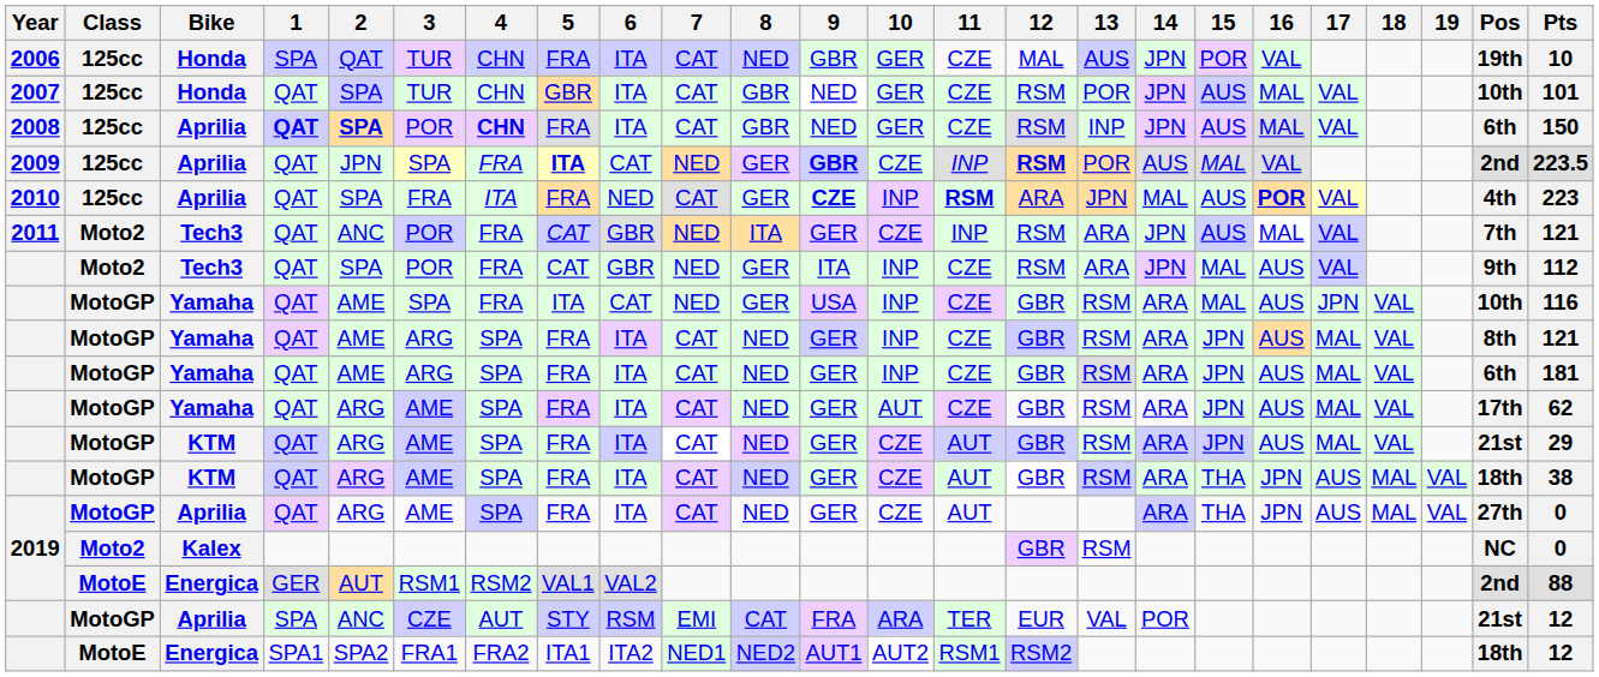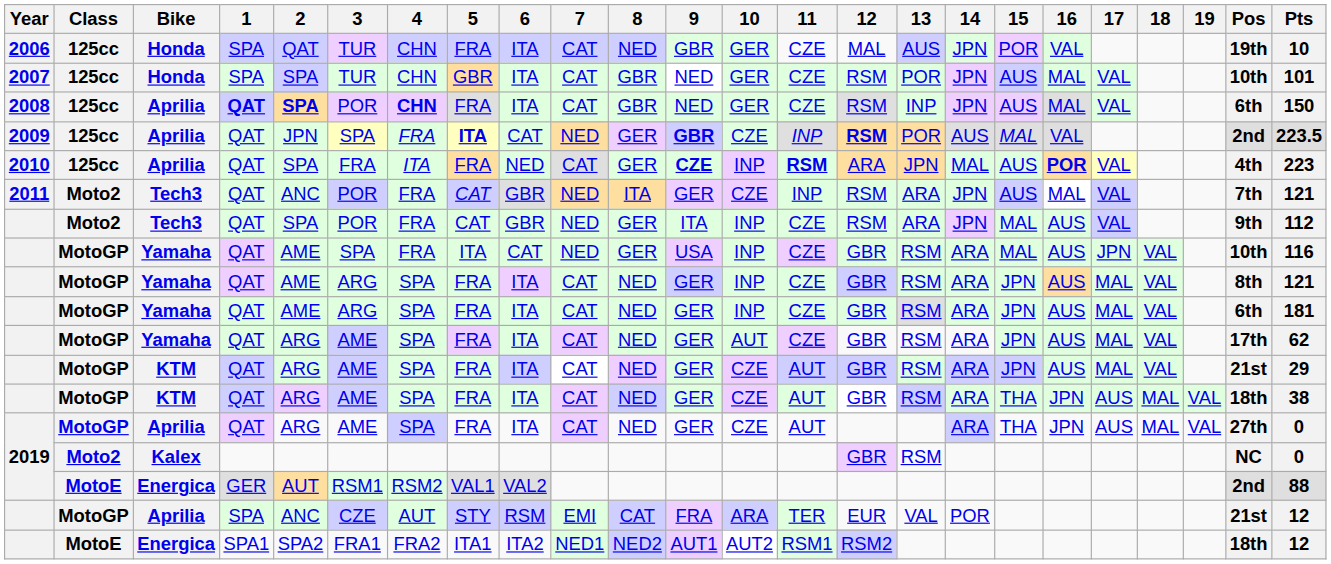 <table class="wikitable" style="text-align:center">
 <tr>
 <th>Year</th>
 <th>Class</th>
 <th>Bike</th>
 <th>1</th>
 <th>2</th>
 <th>3</th>
 <th>4</th>
 <th>5</th>
 <th>6</th>
 <th>7</th>
 <th>8</th>
 <th>9</th>
 <th>10</th>
 <th>11</th>
 <th>12</th>
 <th>13</th>
 <th>14</th>
 <th>15</th>
 <th>16</th>
 <th>17</th>
 <th>18</th>
 <th>19</th>
 <th>Pos</th>
 <th>Pts</th>
 </tr>
 <tr>
 <th><a href='#'>2006</a></th>
 <th>125cc</th>
 <th><a href='#'>Honda</a></th>
 <td style="background:#cfcfff;"><a href='#'>SPA</a><br></td>
 <td style="background:#cfcfff;"><a href='#'>QAT</a><br></td>
 <td style="background:#efcfff;"><a href='#'>TUR</a><br></td>
 <td style="background:#cfcfff;"><a href='#'>CHN</a><br></td>
 <td style="background:#cfcfff;"><a href='#'>FRA</a><br></td>
 <td style="background:#cfcfff;"><a href='#'>ITA</a><br></td>
 <td style="background:#cfcfff;"><a href='#'>CAT</a><br></td>
 <td style="background:#cfcfff;"><a href='#'>NED</a><br></td>
 <td style="background:#dfffdf;"><a href='#'>GBR</a><br></td>
 <td style="background:#dfffdf;"><a href='#'>GER</a><br></td>
 <td><a href='#'>CZE</a></td>
 <td><a href='#'>MAL</a></td>
 <td style="background:#cfcfff;"><a href='#'>AUS</a><br></td>
 <td style="background:#dfffdf;"><a href='#'>JPN</a><br></td>
 <td style="background:#EFCFFF;"><a href='#'>POR</a><br></td>
 <td style="background:#dfffdf;"><a href='#'>VAL</a><br></td>
 <td></td>
 <td></td>
 <td></td>
 <th>19th</th>
 <th>10</th>
 </tr>
 <tr>
 <th><a href='#'>2007</a></th>
 <th>125cc</th>
 <th><a href='#'>Honda</a></th>
-<td style="background:#dfffdf;"><a href='#'>QAT</a><br></td>
+<td style="background:#dfffdf;"><a href='#'>SPA</a><br></td>
 <td style="background:#cfcfff;"><a href='#'>SPA</a><br></td>
 <td style="background:#dfffdf;"><a href='#'>TUR</a><br></td>
 <td style="background:#dfffdf;"><a href='#'>CHN</a><br></td>
 <td style="background:#ffdf9f;"><a href='#'>GBR</a><br></td>
 <td style="background:#dfffdf;"><a href='#'>ITA</a><br></td>
 <td style="background:#dfffdf;"><a href='#'>CAT</a><br></td>
 <td style="background:#dfffdf;"><a href='#'>GBR</a><br></td>
 <td style="background:#ffffff;"><a href='#'>NED</a><br></td>
 <td style="background:#dfffdf;"><a href='#'>GER</a><br></td>
 <td style="background:#dfffdf;"><a href='#'>CZE</a><br></td>
 <td style="background:#dfffdf;"><a href='#'>RSM</a><br></td>
 <td style="background:#dfffdf;"><a href='#'>POR</a><br></td>
 <td style="background:#EFCFFF;"><a href='#'>JPN</a><br></td>
 <td style="background:#cfcfff;"><a href='#'>AUS</a><br></td>
 <td style="background:#dfffdf;"><a href='#'>MAL</a><br></td>
 <td style="background:#dfffdf;"><a href='#'>VAL</a><br></td>
 <td></td>
 <td></td>
 <th>10th</th>
 <th>101</th>
 </tr>
 <tr>
 <th><a href='#'>2008</a></th>
 <th>125cc</th>
 <th><a href='#'>Aprilia</a></th>
 <td style="background:#cfcfff;"><strong><a href='#'>QAT</a></strong><br></td>
 <td style="background:#ffdf9f;"><strong><a href='#'>SPA</a></strong><br></td>
 <td style="background:#efcfff;"><a href='#'>POR</a><br></td>
 <td style="background:#efcfff;"><strong><a href='#'>CHN</a></strong><br></td>
 <td style="background:#dfdfdf;"><a href='#'>FRA</a><br></td>
 <td style="background:#dfffdf;"><a href='#'>ITA</a><br></td>
 <td style="background:#dfffdf;"><a href='#'>CAT</a><br></td>
 <td style="background:#dfffdf;"><a href='#'>GBR</a><br></td>
 <td style="background:#dfffdf;"><a href='#'>NED</a><br></td>
 <td style="background:#dfffdf;"><a href='#'>GER</a><br></td>
 <td style="background:#dfffdf;"><a href='#'>CZE</a><br></td>
 <td style="background:#dfdfdf;"><a href='#'>RSM</a><br></td>
 <td style="background:#dfffdf;"><a href='#'>INP</a><br></td>
 <td style="background:#efcfff;"><a href='#'>JPN</a><br></td>
 <td style="background:#efcfff;"><a href='#'>AUS</a><br></td>
 <td style="background:#dfdfdf;"><a href='#'>MAL</a><br></td>
 <td style="background:#dfffdf;"><a href='#'>VAL</a><br></td>
 <td></td>
 <td></td>
 <th>6th</th>
 <th>150</th>
 </tr>
 <tr>
 <th><a href='#'>2009</a></th>
 <th>125cc</th>
 <th><a href='#'>Aprilia</a></th>
 <td style="background:#dfffdf;"><a href='#'>QAT</a><br></td>
 <td style="background:#dfffdf;"><a href='#'>JPN</a><br></td>
 <td style="background:#FFFFBF;"><a href='#'>SPA</a><br></td>
 <td style="background:#dfffdf;"><em><a href='#'>FRA</a></em><br></td>
 <td style="background:#FFFFBF;"><strong><a href='#'>ITA</a></strong><br></td>
 <td style="background:#dfffdf;"><a href='#'>CAT</a><br></td>
 <td style="background:#ffdf9f;"><a href='#'>NED</a><br></td>
 <td style="background:#EFCFFF;"><a href='#'>GER</a><br></td>
 <td style="background:#cfcfff;"><strong><a href='#'>GBR</a></strong><br></td>
 <td style="background:#dfffdf;"><a href='#'>CZE</a><br></td>
 <td style="background:#dfdfdf;"><em><a href='#'>INP</a></em><br></td>
 <td style="background:#ffdf9f;"><strong><a href='#'>RSM</a></strong><br></td>
 <td style="background:#ffdf9f;"><a href='#'>POR</a><br></td>
 <td style="background:#dfdfdf;"><a href='#'>AUS</a><br></td>
 <td style="background:#dfdfdf;"><em><a href='#'>MAL</a></em><br></td>
 <td style="background:#dfdfdf;"><a href='#'>VAL</a><br></td>
 <td></td>
 <td></td>
 <td></td>
 <td style="background:#dfdfdf;"><strong>2nd</strong></td>
 <td style="background:#dfdfdf;"><strong>223.5</strong></td>
 </tr>
 <tr>
 <th><a href='#'>2010</a></th>
 <th>125cc</th>
 <th><a href='#'>Aprilia</a></th>
 <td style="background:#dfffdf;"><a href='#'>QAT</a><br></td>
 <td style="background:#dfffdf;"><a href='#'>SPA</a><br></td>
 <td style="background:#dfffdf;"><a href='#'>FRA</a><br></td>
 <td style="background:#dfffdf;"><em><a href='#'>ITA</a></em><br></td>
 <td style="background:#ffdf9f;"><a href='#'>FRA</a><br></td>
 <td style="background:#dfffdf;"><a href='#'>NED</a><br></td>
 <td style="background:#dfdfdf;"><a href='#'>CAT</a><br></td>
 <td style="background:#dfffdf;"><a href='#'>GER</a><br></td>
 <td style="background:#dfffdf;"><strong><a href='#'>CZE</a></strong><br></td>
 <td style="background:#EFCFFF;"><a href='#'>INP</a><br></td>
 <td style="background:#dfffdf;"><strong><a href='#'>RSM</a></strong><br></td>
 <td style="background:#ffdf9f;"><a href='#'>ARA</a><br></td>
 <td style="background:#ffdf9f;"><a href='#'>JPN</a><br></td>
 <td style="background:#dfffdf;"><a href='#'>MAL</a><br></td>
 <td style="background:#dfffdf;"><a href='#'>AUS</a><br></td>
 <td style="background:#ffdf9f;"><strong><a href='#'>POR</a></strong><br></td>
 <td style="background:#FFFFBF;"><a href='#'>VAL</a><br></td>
 <td></td>
 <td></td>
 <th>4th</th>
 <th>223</th>
 </tr>
 <tr>
 <th><a href='#'>2011</a></th>
 <th>Moto2</th>
 <th><a href='#'>Tech3</a></th>
 <td style="background:#dfffdf;"><a href='#'>QAT</a><br></td>
 <td style="background:#dfffdf;"><a href='#'>ANC</a><br></td>
 <td style="background:#cfcfff;"><a href='#'>POR</a><br></td>
 <td style="background:#dfffdf;"><a href='#'>FRA</a><br></td>
 <td style="background:#cfcfff;"><em><a href='#'>CAT</a></em><br></td>
 <td style="background:#dfdfdf;"><a href='#'>GBR</a><br></td>
 <td style="background:#ffdf9f;"><a href='#'>NED</a><br></td>
 <td style="background:#ffdf9f;"><a href='#'>ITA</a><br></td>
 <td style="background:#EFCFFF;"><a href='#'>GER</a><br></td>
 <td style="background:#EFCFFF;"><a href='#'>CZE</a><br></td>
 <td style="background:#dfffdf;"><a href='#'>INP</a><br></td>
 <td style="background:#dfffdf;"><a href='#'>RSM</a><br></td>
 <td style="background:#dfffdf;"><a href='#'>ARA</a><br></td>
 <td style="background:#dfffdf;"><a href='#'>JPN</a><br></td>
 <td style="background:#cfcfff;"><a href='#'>AUS</a><br></td>
 <td style="background:#ffffff;"><a href='#'>MAL</a><br></td>
 <td style="background:#cfcfff;"><a href='#'>VAL</a><br></td>
 <td></td>
 <td></td>
 <th>7th</th>
 <th>121</th>
 </tr>
 <tr>
 <th></th>
 <th>Moto2</th>
 <th><a href='#'>Tech3</a></th>
 <td style="background:#DFFFDF;"><a href='#'>QAT</a><br></td>
 <td style="background:#DFFFDF;"><a href='#'>SPA</a><br></td>
 <td style="background:#DFFFDF;"><a href='#'>POR</a><br></td>
 <td style="background:#DFFFDF;"><a href='#'>FRA</a><br></td>
 <td style="background:#DFFFDF;"><a href='#'>CAT</a><br></td>
 <td style="background:#DFFFDF;"><a href='#'>GBR</a><br></td>
 <td style="background:#DFFFDF;"><a href='#'>NED</a><br></td>
 <td style="background:#DFFFDF;"><a href='#'>GER</a><br></td>
 <td style="background:#DFFFDF;"><a href='#'>ITA</a><br></td>
 <td style="background:#DFFFDF;"><a href='#'>INP</a><br></td>
 <td style="background:#DFFFDF;"><a href='#'>CZE</a><br></td>
 <td style="background:#DFFFDF;"><a href='#'>RSM</a><br></td>
 <td style="background:#DFFFDF;"><a href='#'>ARA</a><br></td>
 <td style="background:#EFCFFF;"><a href='#'>JPN</a><br></td>
 <td style="background:#DFFFDF;"><a href='#'>MAL</a><br></td>
 <td style="background:#DFFFDF;"><a href='#'>AUS</a><br></td>
 <td style="background:#cfcfff;"><a href='#'>VAL</a><br></td>
 <td></td>
 <td></td>
 <th>9th</th>
 <th>112</th>
 </tr>
 <tr>
 <th></th>
 <th>MotoGP</th>
 <th><a href='#'>Yamaha</a></th>
 <td style="background:#EFCFFF;"><a href='#'>QAT</a><br></td>
 <td style="background:#DFFFDF;"><a href='#'>AME</a><br></td>
 <td style="background:#DFFFDF;"><a href='#'>SPA</a><br></td>
 <td style="background:#DFFFDF;"><a href='#'>FRA</a><br></td>
 <td style="background:#DFFFDF;"><a href='#'>ITA</a><br></td>
 <td style="background:#DFFFDF;"><a href='#'>CAT</a><br></td>
 <td style="background:#DFFFDF;"><a href='#'>NED</a><br></td>
 <td style="background:#dfffdf;"><a href='#'>GER</a><br></td>
 <td style="background:#efcfff;"><a href='#'>USA</a><br></td>
 <td style="background:#dfffdf;"><a href='#'>INP</a><br></td>
 <td style="background:#efcfff;"><a href='#'>CZE</a><br></td>
 <td style="background:#dfffdf;"><a href='#'>GBR</a><br></td>
 <td style="background:#dfffdf;"><a href='#'>RSM</a><br></td>
 <td style="background:#DFFFDF;"><a href='#'>ARA</a><br></td>
 <td style="background:#DFFFDF;"><a href='#'>MAL</a><br></td>
 <td style="background:#DFFFDF;"><a href='#'>AUS</a><br></td>
 <td style="background:#dfffdf;"><a href='#'>JPN</a><br></td>
 <td style="background:#dfffdf;"><a href='#'>VAL</a><br></td>
 <td></td>
 <th>10th</th>
 <th>116</th>
 </tr>
 <tr>
 <th></th>
 <th>MotoGP</th>
 <th><a href='#'>Yamaha</a></th>
 <td style="background:#efcfff;"><a href='#'>QAT</a><br></td>
 <td style="background:#dfffdf;"><a href='#'>AME</a><br></td>
 <td style="background:#dfffdf;"><a href='#'>ARG</a><br></td>
 <td style="background:#dfffdf;"><a href='#'>SPA</a><br></td>
 <td style="background:#dfffdf;"><a href='#'>FRA</a><br></td>
 <td style="background:#efcfff;"><a href='#'>ITA</a><br></td>
 <td style="background:#DFFFDF;"><a href='#'>CAT</a><br></td>
 <td style="background:#DFFFDF;"><a href='#'>NED</a><br></td>
 <td style="background:#cfcfff;"><a href='#'>GER</a><br></td>
 <td style="background:#DFFFDF;"><a href='#'>INP</a><br></td>
 <td style="background:#DFFFDF;"><a href='#'>CZE</a><br></td>
 <td style="background:#cfcfff;"><a href='#'>GBR</a><br></td>
 <td style="background:#DFFFDF;"><a href='#'>RSM</a><br></td>
 <td style="background:#DFFFDF;"><a href='#'>ARA</a><br></td>
 <td style="background:#dfffdf;"><a href='#'>JPN</a><br></td>
 <td style="background:#ffdf9f;"><a href='#'>AUS</a><br></td>
 <td style="background:#dfffdf;"><a href='#'>MAL</a><br></td>
 <td style="background:#dfffdf;"><a href='#'>VAL</a><br></td>
 <td></td>
 <th>8th</th>
 <th>121</th>
 </tr>
 <tr>
 <th></th>
 <th>MotoGP</th>
 <th><a href='#'>Yamaha</a></th>
 <td style="background:#dfffdf;"><a href='#'>QAT</a><br></td>
 <td style="background:#dfffdf;"><a href='#'>AME</a><br></td>
 <td style="background:#dfffdf;"><a href='#'>ARG</a><br></td>
 <td style="background:#dfffdf;"><a href='#'>SPA</a><br></td>
 <td style="background:#dfffdf;"><a href='#'>FRA</a><br></td>
 <td style="background:#dfffdf;"><a href='#'>ITA</a><br></td>
 <td style="background:#dfffdf;"><a href='#'>CAT</a><br></td>
 <td style="background:#dfffdf;"><a href='#'>NED</a><br></td>
 <td style="background:#dfffdf;"><a href='#'>GER</a><br></td>
 <td style="background:#dfffdf;"><a href='#'>INP</a><br></td>
 <td style="background:#dfffdf;"><a href='#'>CZE</a><br></td>
 <td style="background:#dfffdf;"><a href='#'>GBR</a><br></td>
 <td style="background:#dfdfdf;"><a href='#'>RSM</a><br></td>
 <td style="background:#dfffdf;"><a href='#'>ARA</a><br></td>
 <td style="background:#dfffdf;"><a href='#'>JPN</a><br></td>
 <td style="background:#dfffdf;"><a href='#'>AUS</a><br></td>
 <td style="background:#dfffdf;"><a href='#'>MAL</a><br></td>
 <td style="background:#dfffdf;"><a href='#'>VAL</a><br></td>
 <td></td>
 <th>6th</th>
 <th>181</th>
 </tr>
 <tr>
 <th></th>
 <th>MotoGP</th>
 <th><a href='#'>Yamaha</a></th>
 <td style="background:#dfffdf;"><a href='#'>QAT</a><br></td>
 <td style="background:#dfffdf;"><a href='#'>ARG</a><br></td>
 <td style="background:#cfcfff;"><a href='#'>AME</a><br></td>
 <td style="background:#dfffdf;"><a href='#'>SPA</a><br></td>
 <td style="background:#efcfff;"><a href='#'>FRA</a><br></td>
 <td style="background:#dfffdf;"><a href='#'>ITA</a><br></td>
 <td style="background:#efcfff;"><a href='#'>CAT</a><br></td>
 <td style="background:#dfffdf;"><a href='#'>NED</a><br></td>
 <td style="background:#dfffdf;"><a href='#'>GER</a><br></td>
 <td style="background:#dfffdf;"><a href='#'>AUT</a><br></td>
 <td style="background:#efcfff;"><a href='#'>CZE</a><br></td>
 <td><a href='#'>GBR</a></td>
 <td><a href='#'>RSM</a></td>
 <td><a href='#'>ARA</a></td>
 <td style="background:#dfffdf;"><a href='#'>JPN</a><br></td>
 <td style="background:#dfffdf;"><a href='#'>AUS</a><br></td>
 <td style="background:#dfffdf;"><a href='#'>MAL</a><br></td>
 <td style="background:#dfffdf;"><a href='#'>VAL</a><br></td>
 <td></td>
 <th>17th</th>
 <th>62</th>
 </tr>
 <tr>
 <th></th>
 <th>MotoGP</th>
 <th><a href='#'>KTM</a></th>
 <td style="background:#cfcfff;"><a href='#'>QAT</a><br></td>
 <td style="background:#dfffdf;"><a href='#'>ARG</a><br></td>
 <td style="background:#cfcfff;"><a href='#'>AME</a><br></td>
 <td style="background:#dfffdf;"><a href='#'>SPA</a><br></td>
 <td style="background:#dfffdf;"><a href='#'>FRA</a><br></td>
 <td style="background:#cfcfff;"><a href='#'>ITA</a><br></td>
 <td style="background:#ffffff;"><a href='#'>CAT</a><br></td>
 <td style="background:#efcfff;"><a href='#'>NED</a><br></td>
 <td style="background:#dfffdf;"><a href='#'>GER</a><br></td>
 <td style="background:#efcfff;"><a href='#'>CZE</a><br></td>
 <td style="background:#cfcfff;"><a href='#'>AUT</a><br></td>
 <td style="background:#cfcfff;"><a href='#'>GBR</a><br></td>
 <td style="background:#dfffdf;"><a href='#'>RSM</a><br></td>
 <td style="background:#cfcfff;"><a href='#'>ARA</a><br></td>
 <td style="background:#cfcfff;"><a href='#'>JPN</a><br></td>
 <td style="background:#dfffdf;"><a href='#'>AUS</a><br></td>
 <td style="background:#dfffdf;"><a href='#'>MAL</a><br></td>
 <td style="background:#dfffdf;"><a href='#'>VAL</a><br></td>
 <td></td>
 <th>21st</th>
 <th>29</th>
 </tr>
 <tr>
 <th></th>
 <th>MotoGP</th>
 <th><a href='#'>KTM</a></th>
 <td style="background:#cfcfff;"><a href='#'>QAT</a><br></td>
 <td style="background:#efcfff;"><a href='#'>ARG</a><br></td>
 <td style="background:#cfcfff;"><a href='#'>AME</a><br></td>
 <td style="background:#dfffdf;"><a href='#'>SPA</a><br></td>
 <td style="background:#dfffdf;"><a href='#'>FRA</a><br></td>
 <td style="background:#dfffdf;"><a href='#'>ITA</a><br></td>
 <td style="background:#efcfff;"><a href='#'>CAT</a><br></td>
 <td style="background:#cfcfff;"><a href='#'>NED</a><br></td>
 <td style="background:#dfffdf;"><a href='#'>GER</a><br></td>
 <td style="background:#efcfff;"><a href='#'>CZE</a><br></td>
 <td style="background:#dfffdf;"><a href='#'>AUT</a><br></td>
 <td style="background:#ffffff;"><a href='#'>GBR</a><br></td>
 <td style="background:#cfcfff;"><a href='#'>RSM</a><br></td>
 <td style="background:#dfffdf;"><a href='#'>ARA</a><br></td>
 <td style="background:#dfffdf;"><a href='#'>THA</a><br></td>
 <td style="background:#dfffdf;"><a href='#'>JPN</a><br></td>
 <td style="background:#dfffdf;"><a href='#'>AUS</a><br></td>
 <td style="background:#dfffdf;"><a href='#'>MAL</a><br></td>
 <td style="background:#dfffdf;"><a href='#'>VAL</a><br></td>
 <th>18th</th>
 <th>38</th>
 </tr>
 <tr>
 <th align="left" rowspan=3>2019</th>
 <th><a href='#'>MotoGP</a></th>
 <th><a href='#'>Aprilia</a></th>
 <td style="background:#efcfff;"><a href='#'>QAT</a><br></td>
 <td><a href='#'>ARG</a></td>
 <td><a href='#'>AME</a></td>
 <td style="background:#cfcfff;"><a href='#'>SPA</a><br></td>
 <td><a href='#'>FRA</a></td>
 <td><a href='#'>ITA</a></td>
 <td style="background:#efcfff;"><a href='#'>CAT</a><br></td>
 <td><a href='#'>NED</a></td>
 <td><a href='#'>GER</a></td>
 <td><a href='#'>CZE</a></td>
 <td><a href='#'>AUT</a></td>
 <td></td>
 <td></td>
 <td style="background:#cfcfff;"><a href='#'>ARA</a><br></td>
 <td><a href='#'>THA</a></td>
 <td><a href='#'>JPN</a></td>
 <td><a href='#'>AUS</a></td>
 <td><a href='#'>MAL</a></td>
 <td><a href='#'>VAL</a></td>
 <th>27th</th>
 <th>0</th>
 </tr>
 <tr>
 <th><a href='#'>Moto2</a></th>
 <th><a href='#'>Kalex</a></th>
 <td></td>
 <td></td>
 <td></td>
 <td></td>
 <td></td>
 <td></td>
 <td></td>
 <td></td>
 <td></td>
 <td></td>
 <td></td>
 <td style="background:#efcfff;"><a href='#'>GBR</a><br></td>
 <td><a href='#'>RSM</a></td>
 <td></td>
 <td></td>
 <td></td>
 <td></td>
 <td></td>
 <td></td>
 <th>NC</th>
 <th>0</th>
 </tr>
 <tr>
 <th align="left"><a href='#'>MotoE</a></th>
 <th align="left"><a href='#'>Energica</a></th>
 <td style="background:#dfdfdf;"><a href='#'>GER</a><br></td>
 <td style="background:#ffdf9f;"><a href='#'>AUT</a><br></td>
 <td style="background:#dfffdf;"><a href='#'>RSM1</a><br></td>
 <td style="background:#dfffdf;"><a href='#'>RSM2</a><br></td>
 <td style="background:#dfdfdf;"><a href='#'>VAL1</a><br></td>
 <td style="background:#dfdfdf;"><a href='#'>VAL2</a><br></td>
 <td></td>
 <td></td>
 <td></td>
 <td></td>
 <td></td>
 <td></td>
 <td></td>
 <td></td>
 <td></td>
 <td></td>
 <td></td>
 <td></td>
 <td></td>
 <td style="background:#dfdfdf;"><strong>2nd</strong></td>
 <td style="background:#dfdfdf;"><strong>88</strong></td>
 </tr>
 <tr>
 <th></th>
 <th>MotoGP</th>
 <th><a href='#'>Aprilia</a></th>
 <td style="background:#dfffdf;"><a href='#'>SPA</a><br></td>
 <td style="background:#dfffdf;"><a href='#'>ANC</a><br></td>
 <td style="background:#cfcfff;"><a href='#'>CZE</a><br></td>
 <td style="background:#dfffdf;"><a href='#'>AUT</a><br></td>
 <td style="background:#cfcfff;"><a href='#'>STY</a><br></td>
 <td style="background:#cfcfff;"><a href='#'>RSM</a><br></td>
 <td style="background:#dfffdf;"><a href='#'>EMI</a><br></td>
 <td style="background:#cfcfff;"><a href='#'>CAT</a><br></td>
 <td style="background:#efcfff;"><a href='#'>FRA</a><br></td>
 <td style="background:#cfcfff;"><a href='#'>ARA</a><br></td>
 <td style="background:#dfffdf;"><a href='#'>TER</a><br></td>
 <td><a href='#'>EUR</a></td>
 <td><a href='#'>VAL</a></td>
 <td><a href='#'>POR</a></td>
 <td></td>
 <td></td>
 <td></td>
 <td></td>
 <td></td>
 <th>21st</th>
 <th>12</th>
 </tr>
 <tr>
 <th></th>
 <th>MotoE</th>
 <th><a href='#'>Energica</a></th>
 <td><a href='#'>SPA1</a></td>
 <td><a href='#'>SPA2</a></td>
 <td><a href='#'>FRA1</a></td>
 <td><a href='#'>FRA2</a></td>
 <td><a href='#'>ITA1</a></td>
 <td><a href='#'>ITA2</a></td>
 <td style="background:#dfffdf;"><a href='#'>NED1</a><br></td>
 <td style="background:#cfcfff;"><a href='#'>NED2</a><br></td>
 <td style="background:#efcfff;"><a href='#'>AUT1</a><br></td>
 <td style="background:#ffffff;"><a href='#'>AUT2</a><br></td>
 <td style="background:#dfffdf;"><a href='#'>RSM1</a><br></td>
 <td style="background:#cfcfff;"><a href='#'>RSM2</a><br></td>
 <td></td>
 <td></td>
 <td></td>
 <td></td>
 <td></td>
 <td></td>
 <td></td>
 <th>18th</th>
 <th>12</th>
 </tr>
 </table>
